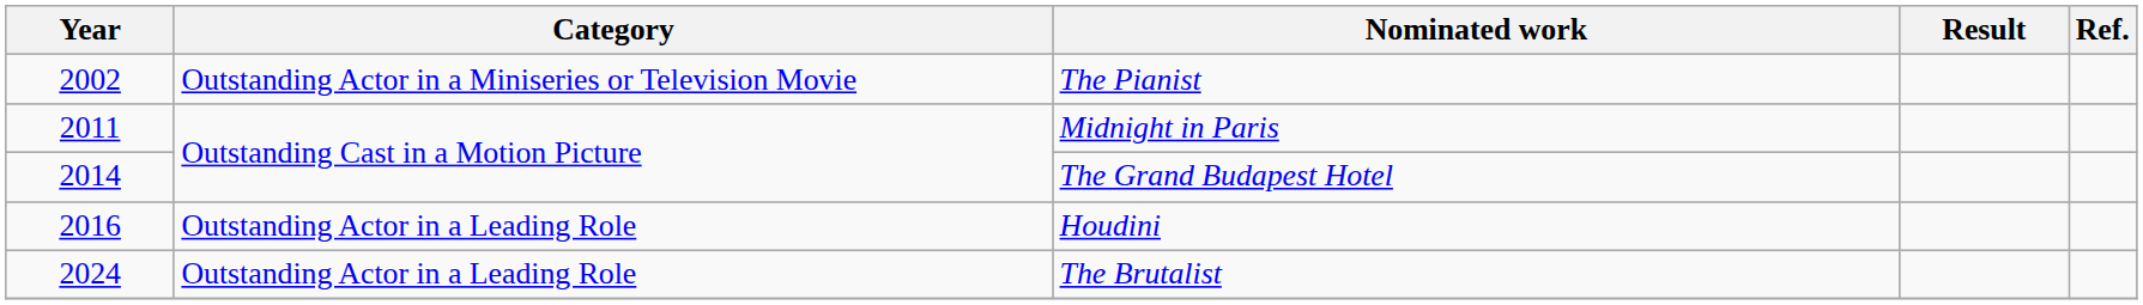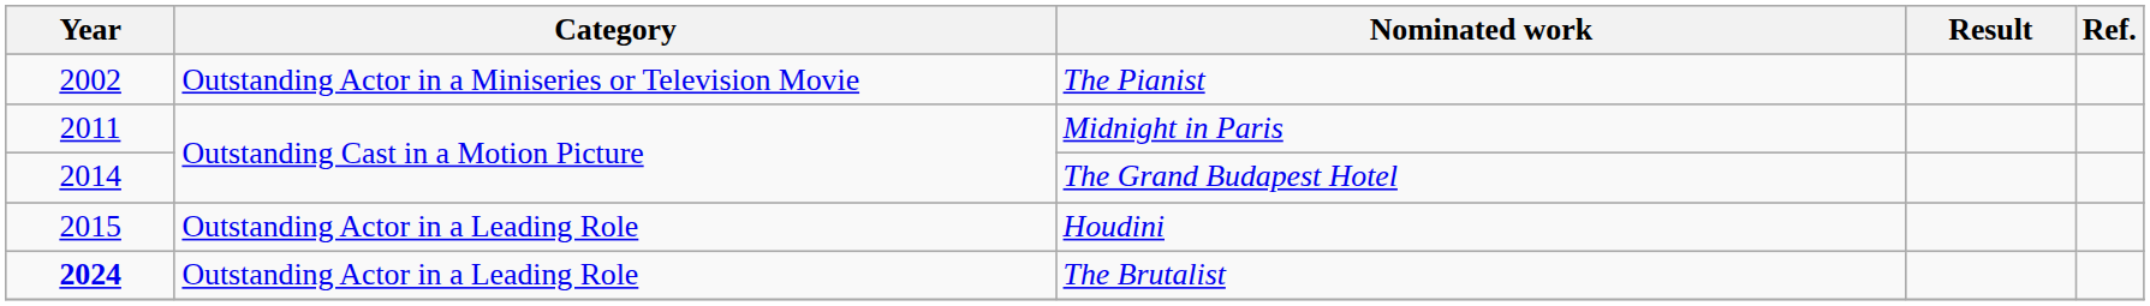 <table class=wikitable>
 <tr>
 <th scope="col" style="width:5em;">Year</th>
 <th scope="col" style="width:28em;">Category</th>
 <th scope="col" style="width:27em;">Nominated work</th>
 <th scope="col" style="width:5em;">Result</th>
 <th>Ref.</th>
 </tr>
 <tr>
 <td style="text-align:center;"><a href='#'>2002</a></td>
 <td><a href='#'>Outstanding Actor in a Miniseries or Television Movie</a></td>
 <td><em><a href='#'>The Pianist</a></em></td>
 <td></td>
 <td style="text-align:center;"></td>
 </tr>
 <tr>
 <td style="text-align:center;"><a href='#'>2011</a></td>
 <td rowspan=2><a href='#'>Outstanding Cast in a Motion Picture</a></td>
 <td><em><a href='#'>Midnight in Paris</a></em></td>
 <td></td>
 <td style="text-align:center;"></td>
 </tr>
 <tr>
 <td style="text-align:center;"><a href='#'>2014</a></td>
 <td><em><a href='#'>The Grand Budapest Hotel</a></em></td>
 <td></td>
 <td style="text-align:center;"></td>
 </tr>
 <tr>
-<td style="text-align:center;"><a href='#'>2016</a></td>
+<td style="text-align:center;"><a href='#'>2015</a></td>
 <td><a href='#'>Outstanding Actor in a Leading Role</a></td>
 <td><em><a href='#'>Houdini</a></em></td>
 <td></td>
 <td style="text-align:center;"></td>
 </tr>
 <tr>
-<td style="text-align:center;"><a href='#'>2024</a></td>
+<td style="text-align:center;"><strong><a href='#'>2024</a></strong></td>
 <td><a href='#'>Outstanding Actor in a Leading Role</a></td>
 <td><em><a href='#'>The Brutalist</a></em></td>
 <td></td>
 <td style="text-align:center;"></td>
 </tr>
 <tr>
 </tr>
 </table>
